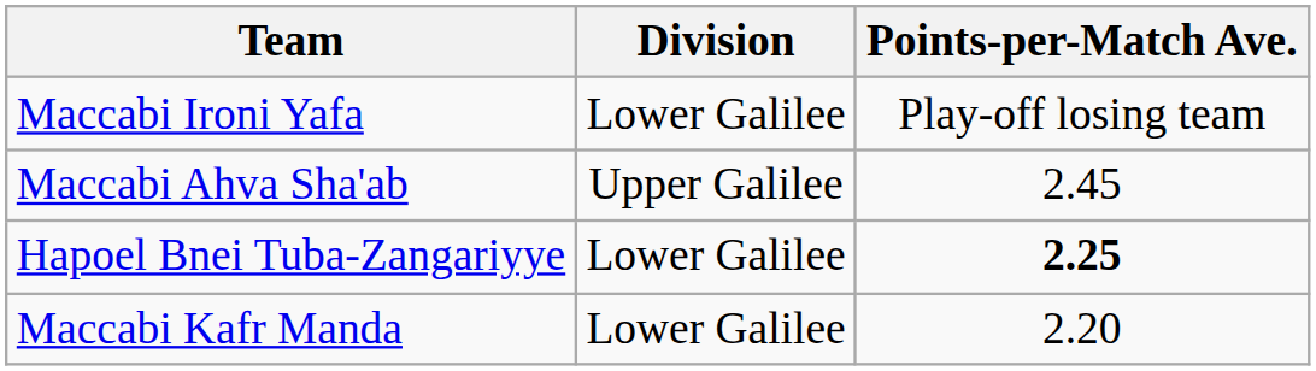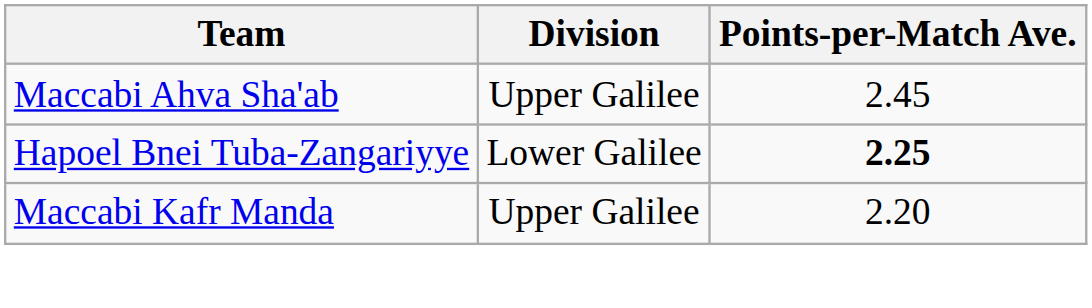 <table class="wikitable" style="text-align:center">
 <tr>
 <th>Team</th>
 <th>Division</th>
 <th>Points-per-Match Ave.</th>
-</tr>
-<tr>
-<td align=left><a href='#'>Maccabi Ironi Yafa</a></td>
-<td>Lower Galilee</td>
-<td>Play-off losing team</td>
 </tr>
 <tr>
 <td align=left><a href='#'>Maccabi Ahva Sha'ab</a></td>
 <td>Upper Galilee</td>
 <td>2.45</td>
 </tr>
 <tr>
 <td align=left><a href='#'>Hapoel Bnei Tuba-Zangariyye</a></td>
 <td>Lower Galilee</td>
 <td><strong>2.25</strong></td>
 </tr>
 <tr>
 <td align=left><a href='#'>Maccabi Kafr Manda</a></td>
-<td>Lower Galilee</td>
+<td>Upper Galilee</td>
 <td>2.20</td>
 </tr>
 </table>
